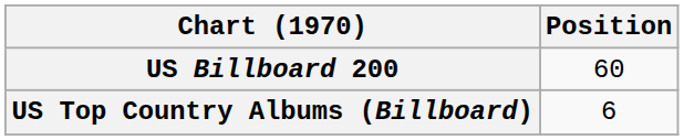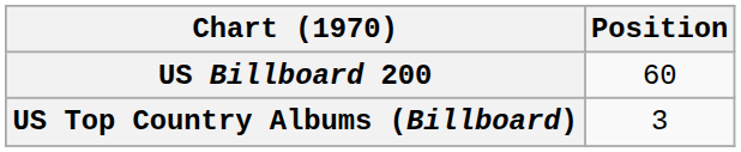 <table class="wikitable sortable plainrowheaders" style="text-align:center">
 <tr>
 <th scope="col">Chart (1970)</th>
 <th scope="col">Position</th>
 </tr>
 <tr>
 <th scope="row">US <em>Billboard</em> 200</th>
 <td>60</td>
 </tr>
 <tr>
 <th scope="row">US Top Country Albums (<em>Billboard</em>)</th>
-<td>6</td>
+<td>3</td>
 </tr>
 </table>
